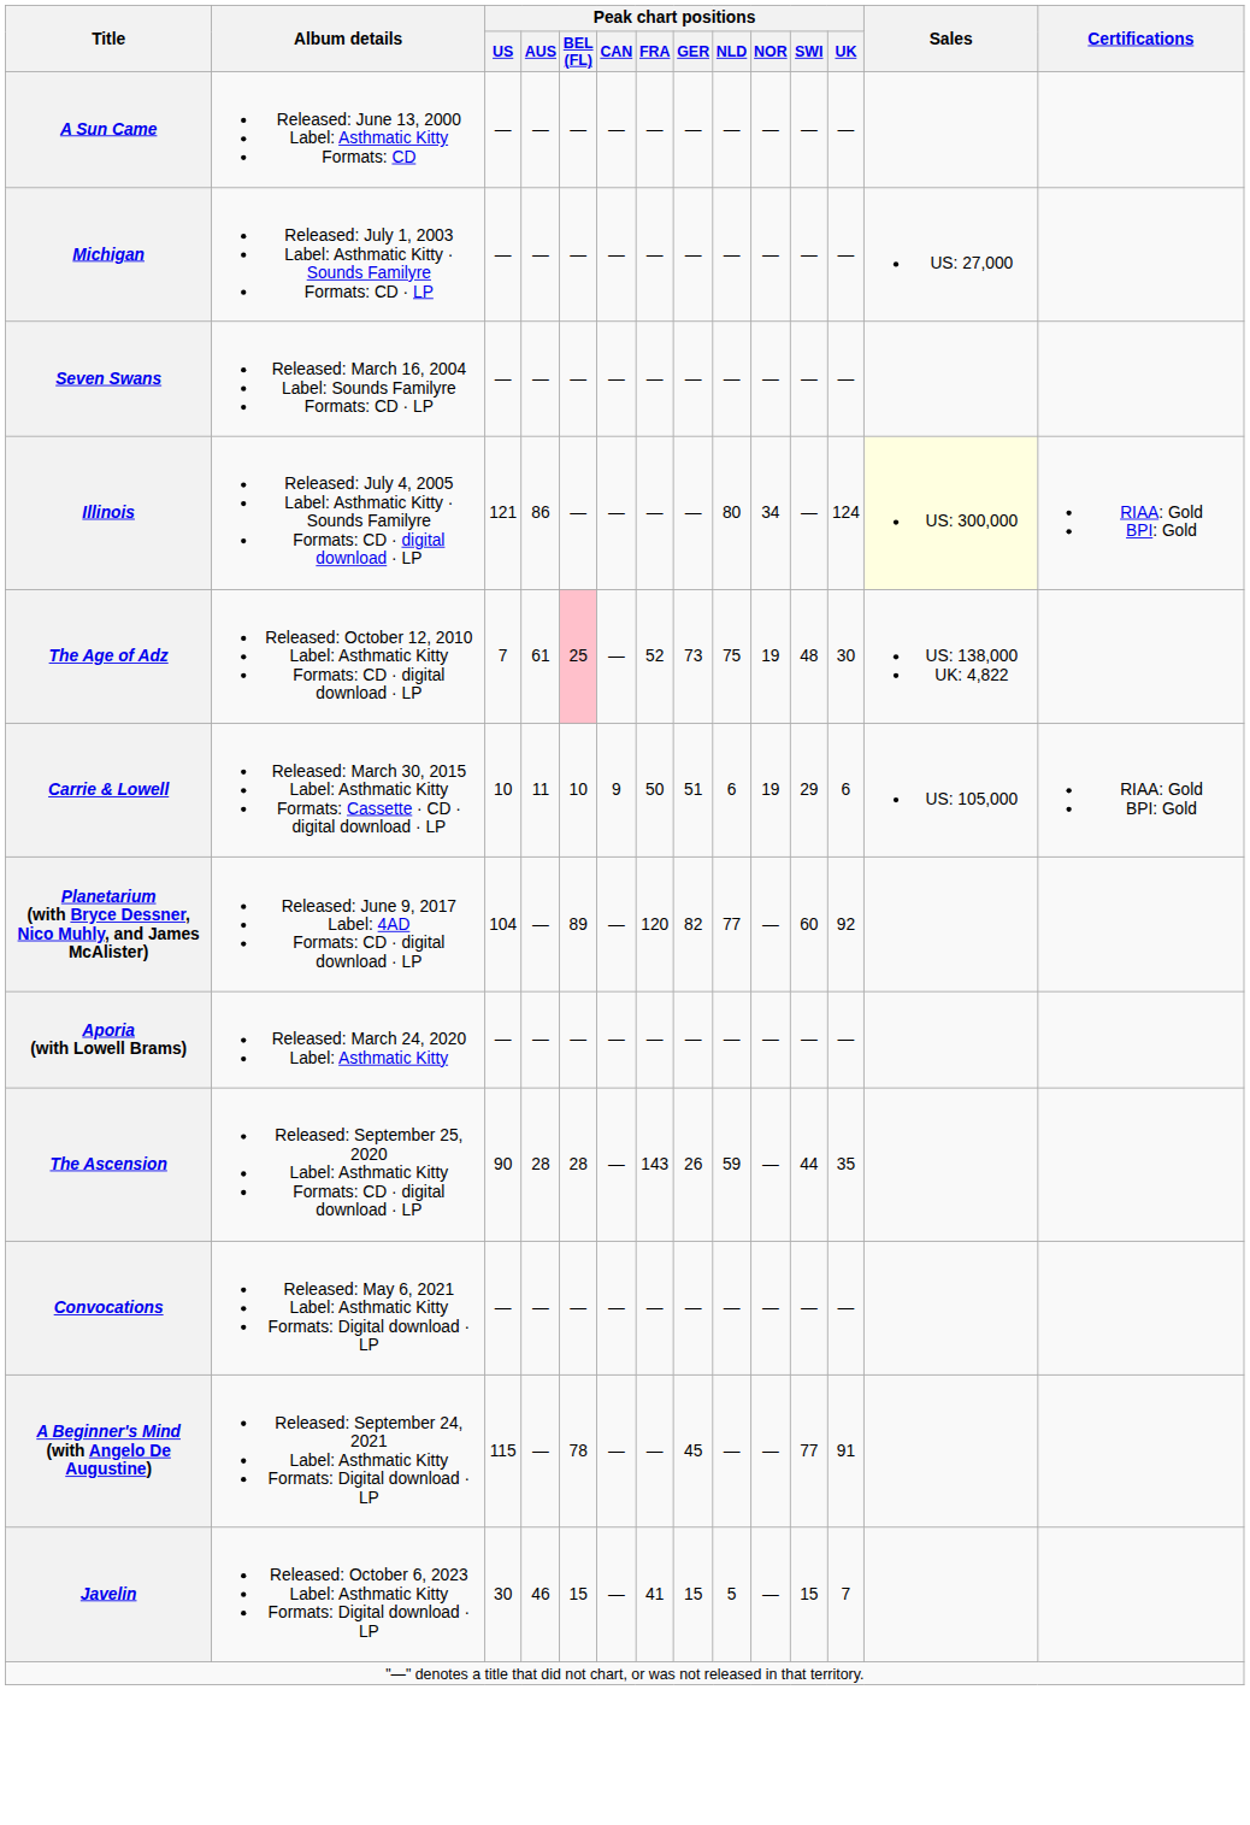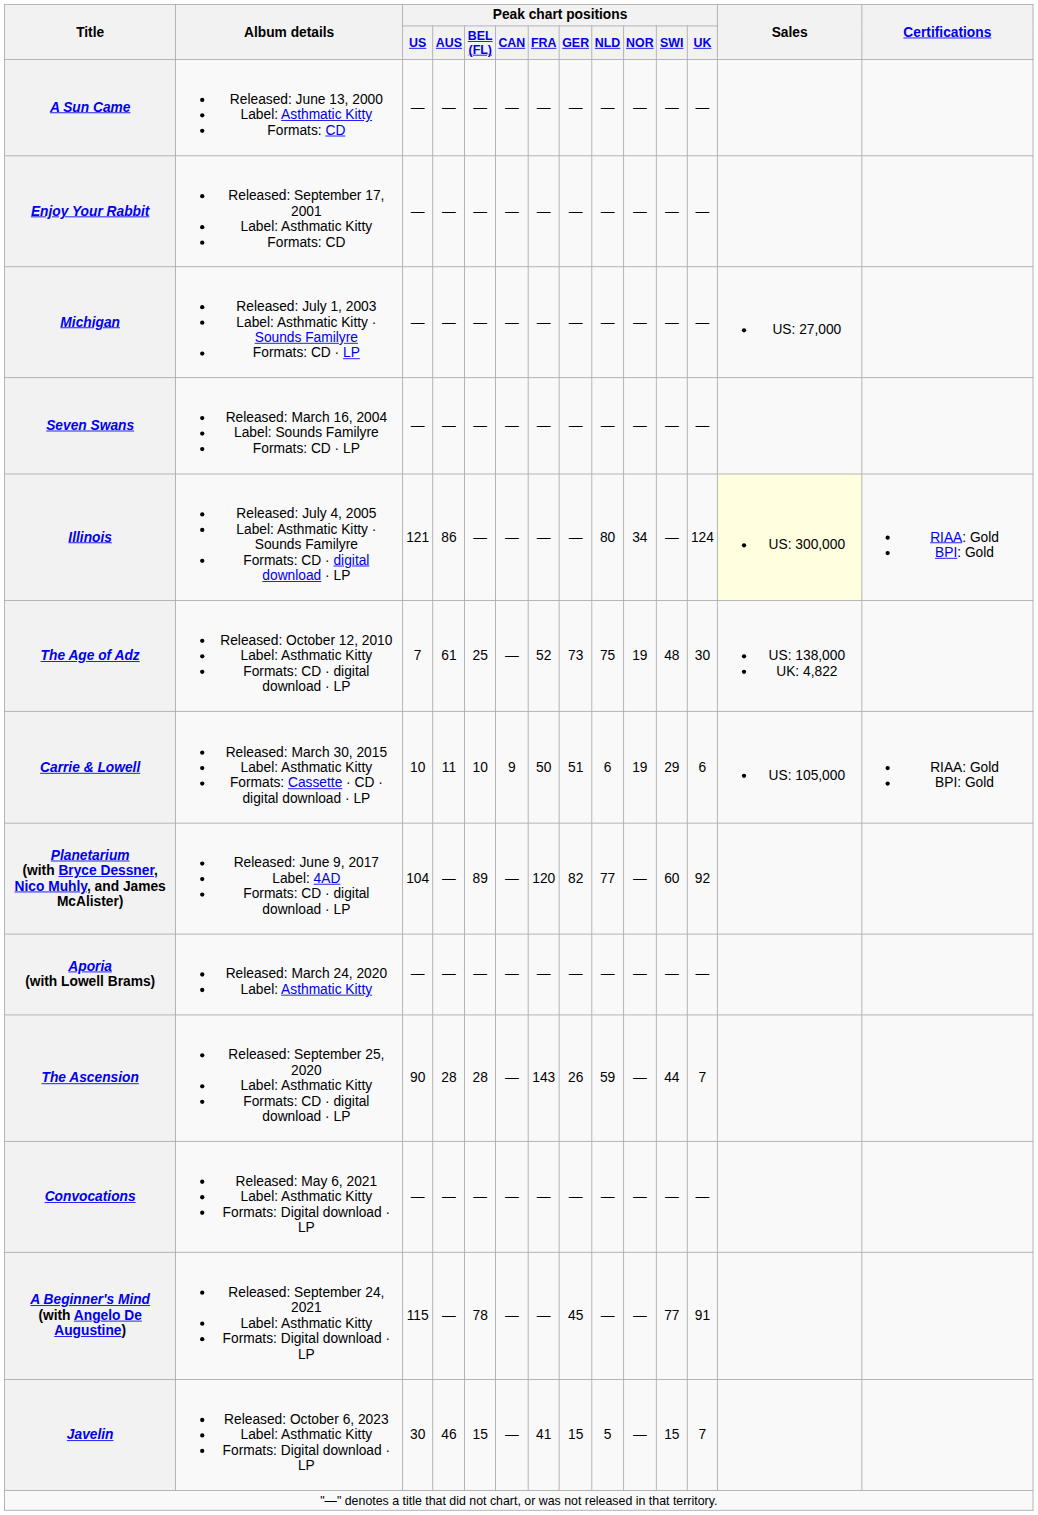 <table class="wikitable plainrowheaders" style="text-align:center;">
 <tr>
 <th scope="col" rowspan="2" style="width:12em;">Title</th>
 <th scope="col" rowspan="2" style="width:16em;">Album details</th>
 <th scope="col" colspan="10">Peak chart positions</th>
 <th scope="col" rowspan="2" style="width:10em;">Sales</th>
 <th scope="col" rowspan="2" style="width:12em;"><a href='#'>Certifications</a></th>
 </tr>
 <tr>
 <th scope="col" style="width:2em;font-size:90%;"><a href='#'>US</a><br></th>
 <th scope="col" style="width:2em;font-size:90%;"><a href='#'>AUS</a><br></th>
 <th scope="col" style="width:2em;font-size:90%;"><a href='#'>BEL<br>(FL)</a><br></th>
 <th scope="col" style="width:2em;font-size:90%;"><a href='#'>CAN</a><br></th>
 <th scope="col" style="width:2em;font-size:90%;"><a href='#'>FRA</a><br></th>
 <th scope="col" style="width:2em;font-size:90%;"><a href='#'>GER</a><br></th>
 <th scope="col" style="width:2em;font-size:90%;"><a href='#'>NLD</a><br></th>
 <th scope="col" style="width:2em;font-size:90%;"><a href='#'>NOR</a><br></th>
 <th scope="col" style="width:2em;font-size:90%;"><a href='#'>SWI</a><br></th>
 <th scope="col" style="width:2em;font-size:90%;"><a href='#'>UK</a><br></th>
 </tr>
 <tr>
 <th scope="row"><em><a href='#'>A Sun Came</a></em></th>
 <td><br><ul><li>Released: June 13, 2000</li><li>Label: <a href='#'>Asthmatic Kitty</a></li><li>Formats: <a href='#'>CD</a></li></ul></td>
+<td>—</td>
+<td>—</td>
+<td>—</td>
+<td>—</td>
+<td>—</td>
+<td>—</td>
+<td>—</td>
+<td>—</td>
+<td>—</td>
+<td>—</td>
+<td></td>
+<td></td>
+</tr>
+<tr>
+<th scope="row"><em><a href='#'>Enjoy Your Rabbit</a></em></th>
+<td><br><ul><li>Released: September 17, 2001</li><li>Label: Asthmatic Kitty</li><li>Formats: CD</li></ul></td>
 <td>—</td>
 <td>—</td>
 <td>—</td>
 <td>—</td>
 <td>—</td>
 <td>—</td>
 <td>—</td>
 <td>—</td>
 <td>—</td>
 <td>—</td>
 <td></td>
 <td></td>
 </tr>
 <tr>
 <th scope="row"><em><a href='#'>Michigan</a></em></th>
 <td><br><ul><li>Released: July 1, 2003</li><li>Label: Asthmatic Kitty · <a href='#'>Sounds Familyre</a></li><li>Formats: CD · <a href='#'>LP</a></li></ul></td>
 <td>—</td>
 <td>—</td>
 <td>—</td>
 <td>—</td>
 <td>—</td>
 <td>—</td>
 <td>—</td>
 <td>—</td>
 <td>—</td>
 <td>—</td>
 <td><br><ul><li>US: 27,000</li></ul></td>
 <td></td>
 </tr>
 <tr>
 <th scope="row"><em><a href='#'>Seven Swans</a></em></th>
 <td><br><ul><li>Released: March 16, 2004</li><li>Label: Sounds Familyre</li><li>Formats: CD · LP</li></ul></td>
 <td>—</td>
 <td>—</td>
 <td>—</td>
 <td>—</td>
 <td>—</td>
 <td>—</td>
 <td>—</td>
 <td>—</td>
 <td>—</td>
 <td>—</td>
 <td></td>
 <td></td>
 </tr>
 <tr>
 <th scope="row"><em><a href='#'>Illinois</a></em></th>
 <td><br><ul><li>Released: July 4, 2005</li><li>Label: Asthmatic Kitty · Sounds Familyre</li><li>Formats: CD · <a href='#'>digital download</a> · LP</li></ul></td>
 <td>121</td>
 <td>86</td>
 <td>—</td>
 <td>—</td>
 <td>—</td>
 <td>—</td>
 <td>80</td>
 <td>34</td>
 <td>—</td>
 <td>124</td>
 <td style="background: lightyellow;"><br><ul><li>US: 300,000</li></ul></td>
 <td><br><ul><li><a href='#'>RIAA</a>: Gold</li><li><a href='#'>BPI</a>: Gold</li></ul></td>
 </tr>
 <tr>
 <th scope="row"><em><a href='#'>The Age of Adz</a></em></th>
 <td><br><ul><li>Released: October 12, 2010</li><li>Label: Asthmatic Kitty</li><li>Formats: CD · digital download · LP</li></ul></td>
 <td>7</td>
 <td>61</td>
-<td style="background: pink;">25</td>
+<td>25</td>
 <td>—</td>
 <td>52</td>
 <td>73</td>
 <td>75</td>
 <td>19</td>
 <td>48</td>
 <td>30</td>
 <td><br><ul><li>US: 138,000</li><li>UK: 4,822</li></ul></td>
 <td></td>
 </tr>
 <tr>
 <th scope="row"><em><a href='#'>Carrie & Lowell</a></em></th>
 <td><br><ul><li>Released: March 30, 2015</li><li>Label: Asthmatic Kitty</li><li>Formats: <a href='#'>Cassette</a> · CD · digital download · LP</li></ul></td>
 <td>10</td>
 <td>11</td>
 <td>10</td>
 <td>9</td>
 <td>50</td>
 <td>51</td>
 <td>6</td>
 <td>19</td>
 <td>29</td>
 <td>6</td>
 <td><br><ul><li>US: 105,000</li></ul></td>
 <td><br><ul><li>RIAA: Gold</li><li>BPI: Gold</li></ul></td>
 </tr>
 <tr>
 <th scope="row"><em><a href='#'>Planetarium</a></em><br>(with <a href='#'>Bryce Dessner</a>, <a href='#'>Nico Muhly</a>, and James McAlister)</th>
 <td><br><ul><li>Released: June 9, 2017</li><li>Label: <a href='#'>4AD</a></li><li>Formats: CD · digital download · LP</li></ul></td>
 <td>104</td>
 <td>—</td>
 <td>89</td>
 <td>—</td>
 <td>120</td>
 <td>82</td>
 <td>77</td>
 <td>—</td>
 <td>60</td>
 <td>92</td>
 <td></td>
 <td></td>
 </tr>
 <tr>
 <th scope="row"><em><a href='#'>Aporia</a></em><br>(with Lowell Brams)</th>
 <td><br><ul><li>Released: March 24, 2020</li><li>Label: <a href='#'>Asthmatic Kitty</a></li></ul></td>
 <td>—</td>
 <td>—</td>
 <td>—</td>
 <td>—</td>
 <td>—</td>
 <td>—</td>
 <td>—</td>
 <td>—</td>
 <td>—</td>
 <td>—</td>
 <td></td>
 <td></td>
 </tr>
 <tr>
 <th scope="row"><em><a href='#'>The Ascension</a></em></th>
 <td><br><ul><li>Released: September 25, 2020</li><li>Label: Asthmatic Kitty</li><li>Formats: CD · digital download · LP</li></ul></td>
 <td>90</td>
 <td>28</td>
 <td>28</td>
 <td>—</td>
 <td>143</td>
 <td>26</td>
 <td>59</td>
 <td>—</td>
 <td>44</td>
-<td>35</td>
+<td>7</td>
 <td></td>
 <td></td>
 </tr>
 <tr>
 <th scope="row"><em><a href='#'>Convocations</a></em></th>
 <td><br><ul><li>Released: May 6, 2021</li><li>Label: Asthmatic Kitty</li><li>Formats: Digital download · LP</li></ul></td>
 <td>—</td>
 <td>—</td>
 <td>—</td>
 <td>—</td>
 <td>—</td>
 <td>—</td>
 <td>—</td>
 <td>—</td>
 <td>—</td>
 <td>—</td>
 <td></td>
 <td></td>
 </tr>
 <tr>
 <th scope="row"><em><a href='#'>A Beginner's Mind</a></em><br>(with <a href='#'>Angelo De Augustine</a>)</th>
 <td><br><ul><li>Released: September 24, 2021</li><li>Label: Asthmatic Kitty</li><li>Formats: Digital download · LP</li></ul></td>
 <td>115</td>
 <td>—</td>
 <td>78</td>
 <td>—</td>
 <td>—</td>
 <td>45</td>
 <td>—</td>
 <td>—</td>
 <td>77</td>
 <td>91</td>
 <td></td>
 <td></td>
 </tr>
 <tr>
 <th scope="row"><em><a href='#'>Javelin</a></em></th>
 <td><br><ul><li>Released: October 6, 2023</li><li>Label: Asthmatic Kitty</li><li>Formats: Digital download · LP</li></ul></td>
 <td>30</td>
 <td>46</td>
 <td>15</td>
 <td>—</td>
 <td>41</td>
 <td>15</td>
 <td>5</td>
 <td>—</td>
 <td>15</td>
 <td>7</td>
 <td></td>
 <td></td>
 </tr>
 <tr>
 <td colspan="14" style="font-size:90%">"—" denotes a title that did not chart, or was not released in that territory.</td>
 </tr>
 </table>
